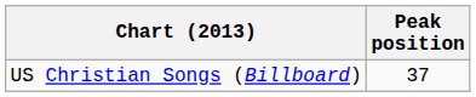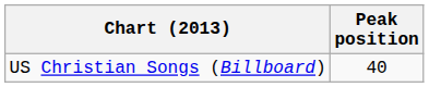 <table class="wikitable">
 <tr>
 <th>Chart (2013)</th>
 <th>Peak<br>position</th>
 </tr>
 <tr>
 <td>US <a href='#'>Christian Songs</a> (<em><a href='#'>Billboard</a></em>)</td>
-<td align="center">37</td>
+<td align="center">40</td>
 </tr>
 </table>
